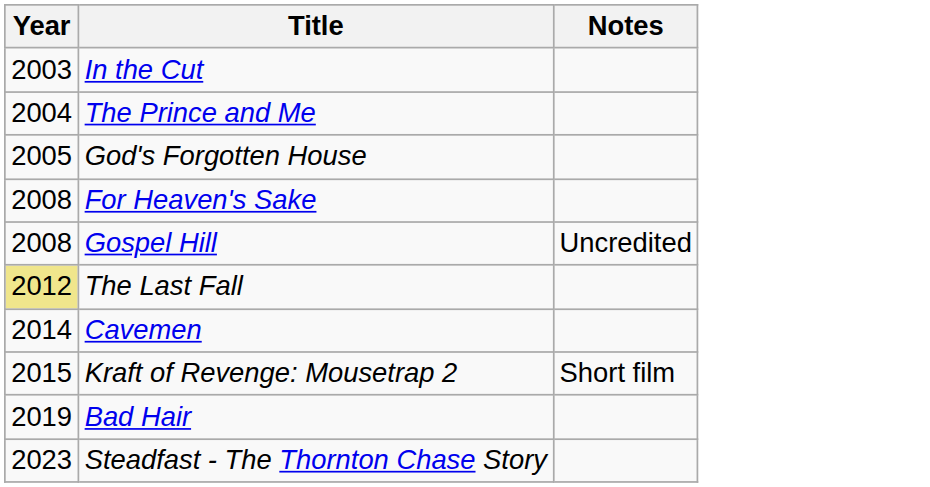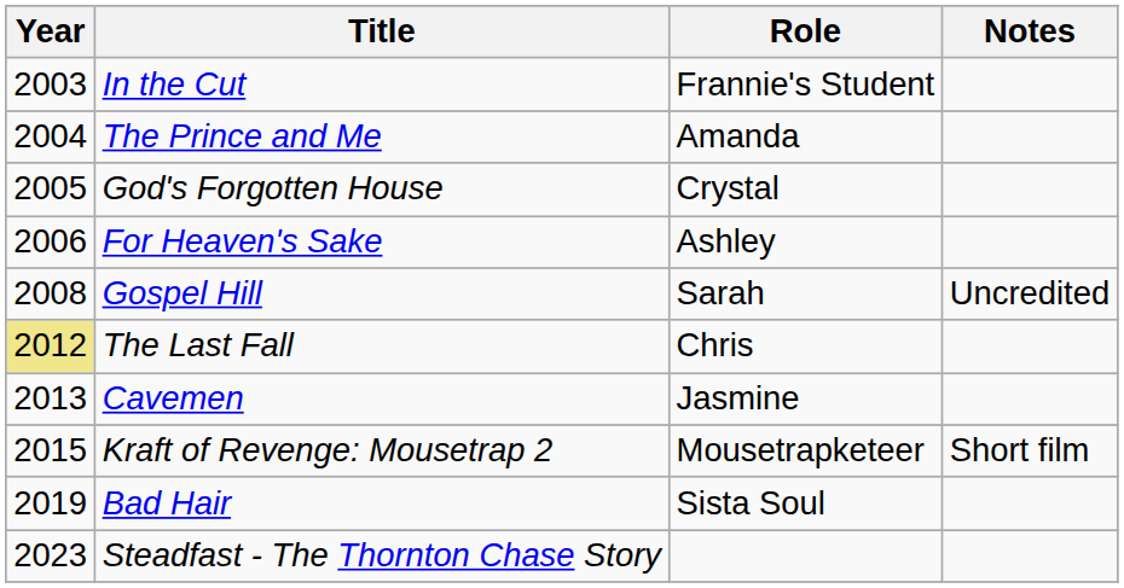 <table class="wikitable sortable">
 <tr>
 <th>Year</th>
 <th>Title</th>
+<th>Role</th>
 <th class="unsortable">Notes</th>
 </tr>
 <tr>
 <td>2003</td>
 <td><em><a href='#'>In the Cut</a></em></td>
+<td>Frannie's Student</td>
 <td></td>
 </tr>
 <tr>
 <td>2004</td>
 <td><em><a href='#'>The Prince and Me</a></em></td>
+<td>Amanda</td>
 <td></td>
 </tr>
 <tr>
 <td>2005</td>
 <td><em>God's Forgotten House</em></td>
+<td>Crystal</td>
 <td></td>
 </tr>
 <tr>
-<td>2008</td>
+<td>2006</td>
 <td><em><a href='#'>For Heaven's Sake</a></em></td>
+<td>Ashley</td>
 <td></td>
 </tr>
 <tr>
 <td>2008</td>
 <td><em><a href='#'>Gospel Hill</a></em></td>
+<td>Sarah</td>
 <td>Uncredited</td>
 </tr>
 <tr>
 <td style="background: khaki;">2012</td>
 <td><em>The Last Fall</em></td>
+<td>Chris</td>
 <td></td>
 </tr>
 <tr>
-<td>2014</td>
+<td>2013</td>
 <td><em><a href='#'>Cavemen</a></em></td>
+<td>Jasmine</td>
 <td></td>
 </tr>
 <tr>
 <td>2015</td>
 <td><em>Kraft of Revenge: Mousetrap 2</em></td>
+<td>Mousetrapketeer</td>
 <td>Short film</td>
 </tr>
 <tr>
 <td>2019</td>
 <td><em><a href='#'>Bad Hair</a></em></td>
+<td>Sista Soul</td>
 <td></td>
 </tr>
 <tr>
 <td>2023</td>
 <td><em>Steadfast - The <a href='#'>Thornton Chase</a> Story</em></td>
 <td></td>
+<td></td>
 </tr>
 </table>
